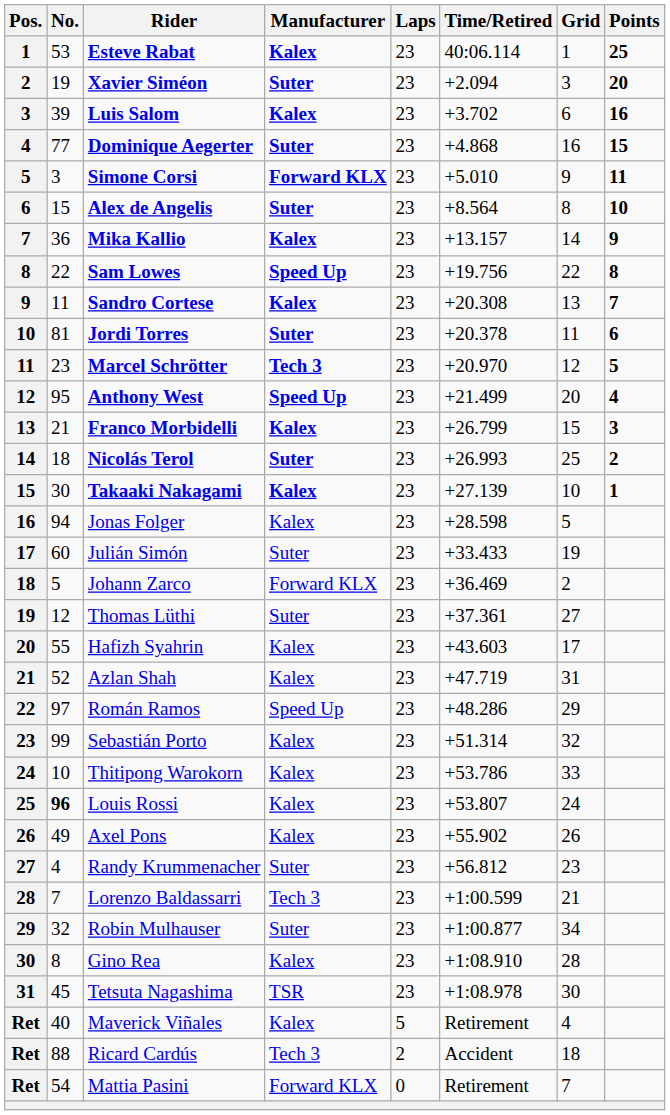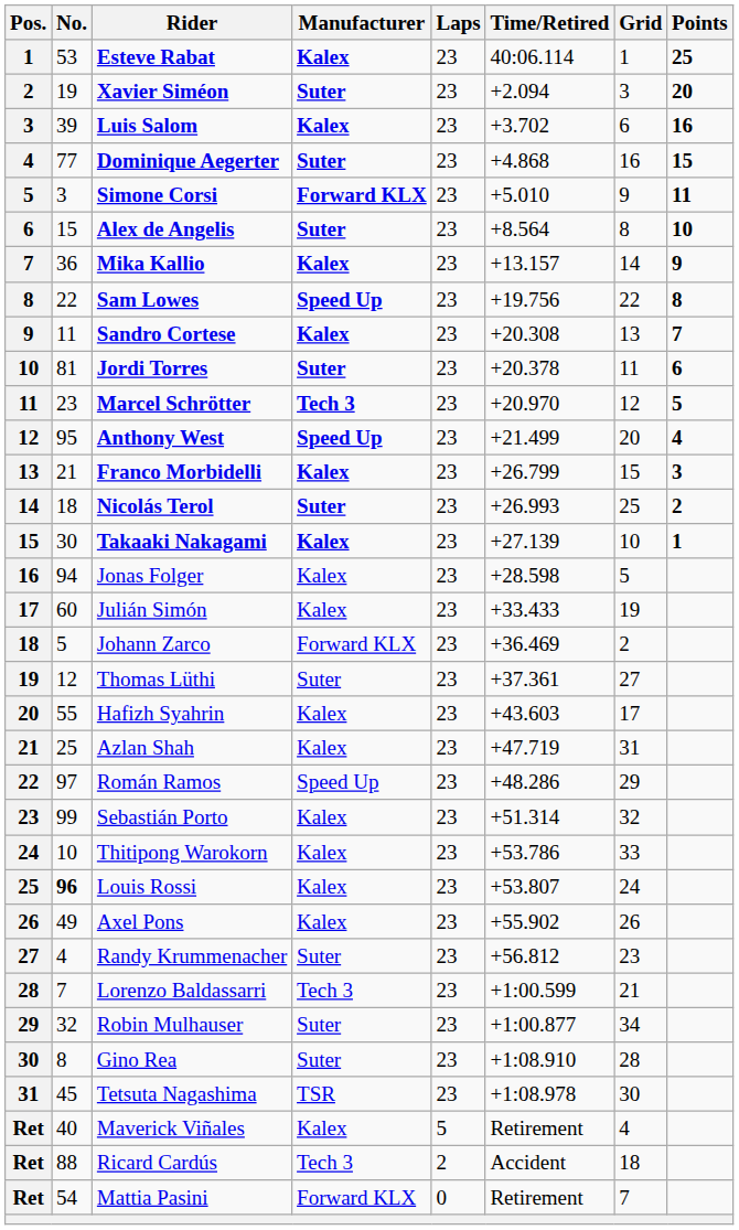 <table class="wikitable" style="font-size: 95%;">
 <tr>
 <th>Pos.</th>
 <th>No.</th>
 <th>Rider</th>
 <th>Manufacturer</th>
 <th>Laps</th>
 <th>Time/Retired</th>
 <th>Grid</th>
 <th>Points</th>
 </tr>
 <tr>
 <th>1</th>
 <td>53</td>
 <td> <strong><a href='#'>Esteve Rabat</a></strong></td>
 <td><strong><a href='#'>Kalex</a></strong></td>
 <td>23</td>
 <td>40:06.114</td>
 <td>1</td>
 <td><strong>25</strong></td>
 </tr>
 <tr>
 <th>2</th>
 <td>19</td>
 <td> <strong><a href='#'>Xavier Siméon</a></strong></td>
 <td><strong><a href='#'>Suter</a></strong></td>
 <td>23</td>
 <td>+2.094</td>
 <td>3</td>
 <td><strong>20</strong></td>
 </tr>
 <tr>
 <th>3</th>
 <td>39</td>
 <td> <strong><a href='#'>Luis Salom</a></strong></td>
 <td><strong><a href='#'>Kalex</a></strong></td>
 <td>23</td>
 <td>+3.702</td>
 <td>6</td>
 <td><strong>16</strong></td>
 </tr>
 <tr>
 <th>4</th>
 <td>77</td>
 <td> <strong><a href='#'>Dominique Aegerter</a></strong></td>
 <td><strong><a href='#'>Suter</a></strong></td>
 <td>23</td>
 <td>+4.868</td>
 <td>16</td>
 <td><strong>15</strong></td>
 </tr>
 <tr>
 <th>5</th>
 <td>3</td>
 <td> <strong><a href='#'>Simone Corsi</a></strong></td>
 <td><strong><a href='#'>Forward KLX</a></strong></td>
 <td>23</td>
 <td>+5.010</td>
 <td>9</td>
 <td><strong>11</strong></td>
 </tr>
 <tr>
 <th>6</th>
 <td>15</td>
 <td> <strong><a href='#'>Alex de Angelis</a></strong></td>
 <td><strong><a href='#'>Suter</a></strong></td>
 <td>23</td>
 <td>+8.564</td>
 <td>8</td>
 <td><strong>10</strong></td>
 </tr>
 <tr>
 <th>7</th>
 <td>36</td>
 <td> <strong><a href='#'>Mika Kallio</a></strong></td>
 <td><strong><a href='#'>Kalex</a></strong></td>
 <td>23</td>
 <td>+13.157</td>
 <td>14</td>
 <td><strong>9</strong></td>
 </tr>
 <tr>
 <th>8</th>
 <td>22</td>
 <td> <strong><a href='#'>Sam Lowes</a></strong></td>
 <td><strong><a href='#'>Speed Up</a></strong></td>
 <td>23</td>
 <td>+19.756</td>
 <td>22</td>
 <td><strong>8</strong></td>
 </tr>
 <tr>
 <th>9</th>
 <td>11</td>
 <td> <strong><a href='#'>Sandro Cortese</a></strong></td>
 <td><strong><a href='#'>Kalex</a></strong></td>
 <td>23</td>
 <td>+20.308</td>
 <td>13</td>
 <td><strong>7</strong></td>
 </tr>
 <tr>
 <th>10</th>
 <td>81</td>
 <td> <strong><a href='#'>Jordi Torres</a></strong></td>
 <td><strong><a href='#'>Suter</a></strong></td>
 <td>23</td>
 <td>+20.378</td>
 <td>11</td>
 <td><strong>6</strong></td>
 </tr>
 <tr>
 <th>11</th>
 <td>23</td>
 <td> <strong><a href='#'>Marcel Schrötter</a></strong></td>
 <td><strong><a href='#'>Tech 3</a></strong></td>
 <td>23</td>
 <td>+20.970</td>
 <td>12</td>
 <td><strong>5</strong></td>
 </tr>
 <tr>
 <th>12</th>
 <td>95</td>
 <td> <strong><a href='#'>Anthony West</a></strong></td>
 <td><strong><a href='#'>Speed Up</a></strong></td>
 <td>23</td>
 <td>+21.499</td>
 <td>20</td>
 <td><strong>4</strong></td>
 </tr>
 <tr>
 <th>13</th>
 <td>21</td>
 <td> <strong><a href='#'>Franco Morbidelli</a></strong></td>
 <td><strong><a href='#'>Kalex</a></strong></td>
 <td>23</td>
 <td>+26.799</td>
 <td>15</td>
 <td><strong>3</strong></td>
 </tr>
 <tr>
 <th>14</th>
 <td>18</td>
 <td> <strong><a href='#'>Nicolás Terol</a></strong></td>
 <td><strong><a href='#'>Suter</a></strong></td>
 <td>23</td>
 <td>+26.993</td>
 <td>25</td>
 <td><strong>2</strong></td>
 </tr>
 <tr>
 <th>15</th>
 <td>30</td>
 <td> <strong><a href='#'>Takaaki Nakagami</a></strong></td>
 <td><strong><a href='#'>Kalex</a></strong></td>
 <td>23</td>
 <td>+27.139</td>
 <td>10</td>
 <td><strong>1</strong></td>
 </tr>
 <tr>
 <th>16</th>
 <td>94</td>
 <td> <a href='#'>Jonas Folger</a></td>
 <td><a href='#'>Kalex</a></td>
 <td>23</td>
 <td>+28.598</td>
 <td>5</td>
 <td></td>
 </tr>
 <tr>
 <th>17</th>
 <td>60</td>
 <td> <a href='#'>Julián Simón</a></td>
-<td><a href='#'>Suter</a></td>
+<td><a href='#'>Kalex</a></td>
 <td>23</td>
 <td>+33.433</td>
 <td>19</td>
 <td></td>
 </tr>
 <tr>
 <th>18</th>
 <td>5</td>
 <td> <a href='#'>Johann Zarco</a></td>
 <td><a href='#'>Forward KLX</a></td>
 <td>23</td>
 <td>+36.469</td>
 <td>2</td>
 <td></td>
 </tr>
 <tr>
 <th>19</th>
 <td>12</td>
 <td> <a href='#'>Thomas Lüthi</a></td>
 <td><a href='#'>Suter</a></td>
 <td>23</td>
 <td>+37.361</td>
 <td>27</td>
 <td></td>
 </tr>
 <tr>
 <th>20</th>
 <td>55</td>
 <td> <a href='#'>Hafizh Syahrin</a></td>
 <td><a href='#'>Kalex</a></td>
 <td>23</td>
 <td>+43.603</td>
 <td>17</td>
 <td></td>
 </tr>
 <tr>
 <th>21</th>
-<td>52</td>
+<td>25</td>
 <td> <a href='#'>Azlan Shah</a></td>
 <td><a href='#'>Kalex</a></td>
 <td>23</td>
 <td>+47.719</td>
 <td>31</td>
 <td></td>
 </tr>
 <tr>
 <th>22</th>
 <td>97</td>
 <td> <a href='#'>Román Ramos</a></td>
 <td><a href='#'>Speed Up</a></td>
 <td>23</td>
 <td>+48.286</td>
 <td>29</td>
 <td></td>
 </tr>
 <tr>
 <th>23</th>
 <td>99</td>
 <td> <a href='#'>Sebastián Porto</a></td>
 <td><a href='#'>Kalex</a></td>
 <td>23</td>
 <td>+51.314</td>
 <td>32</td>
 <td></td>
 </tr>
 <tr>
 <th>24</th>
 <td>10</td>
 <td> <a href='#'>Thitipong Warokorn</a></td>
 <td><a href='#'>Kalex</a></td>
 <td>23</td>
 <td>+53.786</td>
 <td>33</td>
 <td></td>
 </tr>
 <tr>
 <th>25</th>
 <td><strong>96</strong></td>
 <td> <a href='#'>Louis Rossi</a></td>
 <td><a href='#'>Kalex</a></td>
 <td>23</td>
 <td>+53.807</td>
 <td>24</td>
 <td></td>
 </tr>
 <tr>
 <th>26</th>
 <td>49</td>
 <td> <a href='#'>Axel Pons</a></td>
 <td><a href='#'>Kalex</a></td>
 <td>23</td>
 <td>+55.902</td>
 <td>26</td>
 <td></td>
 </tr>
 <tr>
 <th>27</th>
 <td>4</td>
 <td> <a href='#'>Randy Krummenacher</a></td>
 <td><a href='#'>Suter</a></td>
 <td>23</td>
 <td>+56.812</td>
 <td>23</td>
 <td></td>
 </tr>
 <tr>
 <th>28</th>
 <td>7</td>
 <td> <a href='#'>Lorenzo Baldassarri</a></td>
 <td><a href='#'>Tech 3</a></td>
 <td>23</td>
 <td>+1:00.599</td>
 <td>21</td>
 <td></td>
 </tr>
 <tr>
 <th>29</th>
 <td>32</td>
 <td> <a href='#'>Robin Mulhauser</a></td>
 <td><a href='#'>Suter</a></td>
 <td>23</td>
 <td>+1:00.877</td>
 <td>34</td>
 <td></td>
 </tr>
 <tr>
 <th>30</th>
 <td>8</td>
 <td> <a href='#'>Gino Rea</a></td>
-<td><a href='#'>Kalex</a></td>
+<td><a href='#'>Suter</a></td>
 <td>23</td>
 <td>+1:08.910</td>
 <td>28</td>
 <td></td>
 </tr>
 <tr>
 <th>31</th>
 <td>45</td>
 <td> <a href='#'>Tetsuta Nagashima</a></td>
 <td><a href='#'>TSR</a></td>
 <td>23</td>
 <td>+1:08.978</td>
 <td>30</td>
 <td></td>
 </tr>
 <tr>
 <th>Ret</th>
 <td>40</td>
 <td> <a href='#'>Maverick Viñales</a></td>
 <td><a href='#'>Kalex</a></td>
 <td>5</td>
 <td>Retirement</td>
 <td>4</td>
 <td></td>
 </tr>
 <tr>
 <th>Ret</th>
 <td>88</td>
 <td> <a href='#'>Ricard Cardús</a></td>
 <td><a href='#'>Tech 3</a></td>
 <td>2</td>
 <td>Accident</td>
 <td>18</td>
 <td></td>
 </tr>
 <tr>
 <th>Ret</th>
 <td>54</td>
 <td> <a href='#'>Mattia Pasini</a></td>
 <td><a href='#'>Forward KLX</a></td>
 <td>0</td>
 <td>Retirement</td>
 <td>7</td>
 <td></td>
 </tr>
 <tr>
 <th colspan=8></th>
 </tr>
 </table>
